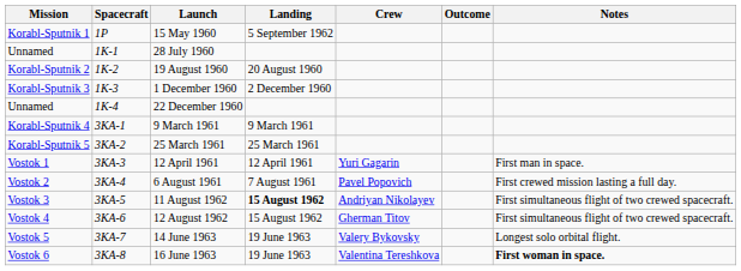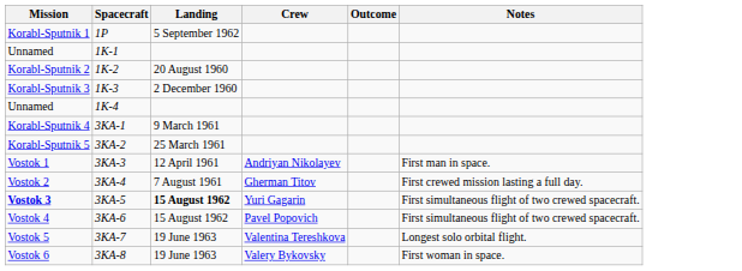 <table class="wikitable">
 <tr>
 <th>Mission</th>
 <th>Spacecraft</th>
-<th>Launch</th>
 <th>Landing</th>
 <th>Crew</th>
 <th>Outcome</th>
 <th>Notes</th>
 </tr>
 <tr>
 <td><a href='#'>Korabl-Sputnik 1</a></td>
 <td><em>1P</em></td>
-<td>15 May 1960</td>
 <td>5 September 1962</td>
 <td></td>
 <td></td>
 <td></td>
 </tr>
 <tr>
 <td>Unnamed</td>
 <td><em>1K-1</em></td>
-<td>28 July 1960</td>
 <td></td>
 <td></td>
 <td></td>
 <td></td>
 </tr>
 <tr>
 <td><a href='#'>Korabl-Sputnik 2</a></td>
 <td><em>1K-2</em></td>
-<td>19 August 1960</td>
 <td>20 August 1960</td>
 <td></td>
 <td></td>
 <td></td>
 </tr>
 <tr>
 <td><a href='#'>Korabl-Sputnik 3</a></td>
 <td><em>1K-3</em></td>
-<td>1 December 1960</td>
 <td>2 December 1960</td>
 <td></td>
 <td></td>
 <td></td>
 </tr>
 <tr>
 <td>Unnamed</td>
 <td><em>1K-4</em></td>
-<td>22 December 1960</td>
 <td></td>
 <td></td>
 <td></td>
 <td></td>
 </tr>
 <tr>
 <td><a href='#'>Korabl-Sputnik 4</a></td>
 <td><em>3KA-1</em></td>
 <td>9 March 1961</td>
-<td>9 March 1961</td>
 <td></td>
 <td></td>
 <td></td>
 </tr>
 <tr>
 <td><a href='#'>Korabl-Sputnik 5</a></td>
 <td><em>3KA-2</em></td>
-<td>25 March 1961</td>
 <td>25 March 1961</td>
 <td></td>
 <td></td>
 <td></td>
 </tr>
 <tr>
 <td><a href='#'>Vostok 1</a></td>
 <td><em>3KA-3</em></td>
 <td>12 April 1961</td>
-<td>12 April 1961</td>
-<td><a href='#'>Yuri Gagarin</a></td>
+<td><a href='#'>Andriyan Nikolayev</a></td>
 <td></td>
 <td>First man in space.</td>
 </tr>
 <tr>
 <td><a href='#'>Vostok 2</a></td>
 <td><em>3KA-4</em></td>
-<td>6 August 1961</td>
 <td>7 August 1961</td>
-<td><a href='#'>Pavel Popovich</a></td>
+<td><a href='#'>Gherman Titov</a></td>
 <td></td>
 <td>First crewed mission lasting a full day.</td>
 </tr>
 <tr>
-<td><a href='#'>Vostok 3</a></td>
+<td><strong><a href='#'>Vostok 3</a></strong></td>
 <td><em>3KA-5</em></td>
-<td>11 August 1962</td>
 <td><strong>15 August 1962</strong></td>
-<td><a href='#'>Andriyan Nikolayev</a></td>
+<td><a href='#'>Yuri Gagarin</a></td>
 <td></td>
 <td>First simultaneous flight of two crewed spacecraft.</td>
 </tr>
 <tr>
 <td><a href='#'>Vostok 4</a></td>
 <td><em>3KA-6</em></td>
-<td>12 August 1962</td>
 <td>15 August 1962</td>
-<td><a href='#'>Gherman Titov</a></td>
+<td><a href='#'>Pavel Popovich</a></td>
 <td></td>
 <td>First simultaneous flight of two crewed spacecraft.</td>
 </tr>
 <tr>
 <td><a href='#'>Vostok 5</a></td>
 <td><em>3KA-7</em></td>
-<td>14 June 1963</td>
 <td>19 June 1963</td>
-<td><a href='#'>Valery Bykovsky</a></td>
+<td><a href='#'>Valentina Tereshkova</a></td>
 <td></td>
 <td>Longest solo orbital flight.</td>
 </tr>
 <tr>
 <td><a href='#'>Vostok 6</a></td>
 <td><em>3KA-8</em></td>
-<td>16 June 1963</td>
 <td>19 June 1963</td>
-<td><a href='#'>Valentina Tereshkova</a></td>
+<td><a href='#'>Valery Bykovsky</a></td>
 <td></td>
-<td><strong>First woman in space.</strong></td>
+<td>First woman in space.</td>
 </tr>
 </table>
